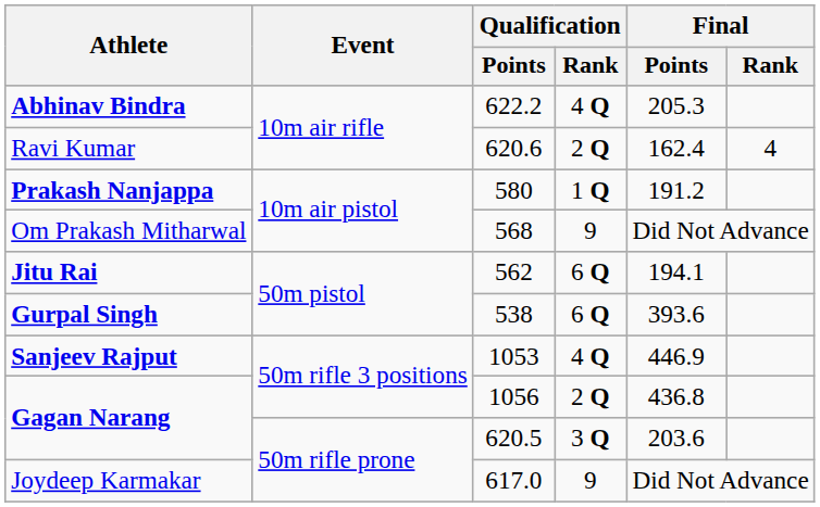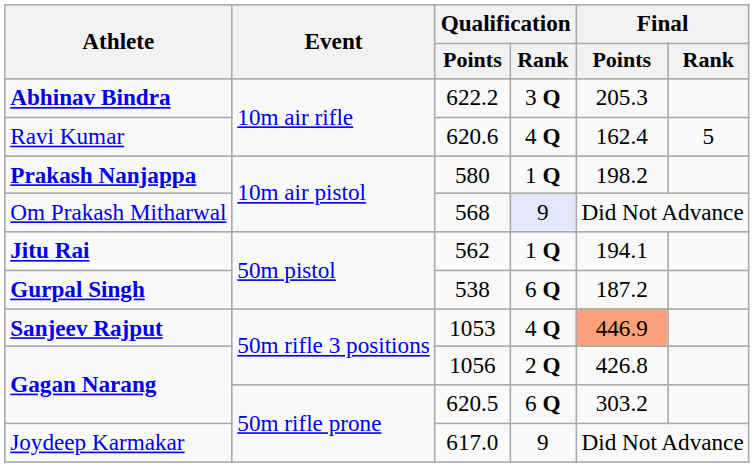 <table class=wikitable style="text-align:center; font-size:90%">
 <tr>
 <th rowspan=2>Athlete</th>
 <th rowspan=2>Event</th>
 <th colspan=2>Qualification</th>
 <th colspan=2>Final</th>
 </tr>
 <tr style="font-size:95%">
 <th>Points</th>
 <th>Rank</th>
 <th>Points</th>
 <th>Rank</th>
 </tr>
 <tr>
 <td align=left><strong><a href='#'>Abhinav Bindra</a></strong></td>
 <td align=left rowspan=2><a href='#'>10m air rifle</a></td>
 <td>622.2</td>
-<td>4 <strong>Q</strong></td>
+<td>3 <strong>Q</strong></td>
 <td>205.3</td>
 <td></td>
 </tr>
 <tr>
 <td align=left><a href='#'>Ravi Kumar</a></td>
 <td>620.6</td>
-<td>2 <strong>Q</strong></td>
+<td>4 <strong>Q</strong></td>
 <td>162.4</td>
-<td>4</td>
+<td>5</td>
 </tr>
 <tr>
 <td align=left><strong><a href='#'>Prakash Nanjappa</a></strong></td>
 <td align=left rowspan=2><a href='#'>10m air pistol</a></td>
 <td>580</td>
 <td>1 <strong>Q</strong></td>
-<td>191.2</td>
+<td>198.2</td>
 <td></td>
 </tr>
 <tr>
 <td align=left><a href='#'>Om Prakash Mitharwal</a></td>
 <td>568</td>
-<td>9</td>
+<td style="background: lavender;">9</td>
 <td colspan="2">Did Not Advance</td>
 </tr>
 <tr>
 <td align=left><strong><a href='#'>Jitu Rai</a></strong></td>
 <td align=left rowspan=2><a href='#'>50m pistol</a></td>
 <td>562</td>
-<td>6 <strong>Q</strong></td>
+<td>1 <strong>Q</strong></td>
 <td>194.1</td>
 <td></td>
 </tr>
 <tr>
 <td align=left><strong><a href='#'>Gurpal Singh</a></strong></td>
 <td>538</td>
 <td>6 <strong>Q</strong></td>
-<td>393.6</td>
+<td>187.2</td>
 <td></td>
 </tr>
 <tr>
 <td align=left><strong><a href='#'>Sanjeev Rajput</a></strong></td>
 <td align=left rowspan=2><a href='#'>50m rifle 3 positions</a></td>
 <td>1053</td>
 <td>4 <strong>Q</strong></td>
-<td>446.9</td>
+<td style="background: lightsalmon;">446.9</td>
 <td></td>
 </tr>
 <tr>
 <td align=left rowspan="2"><strong><a href='#'>Gagan Narang</a></strong></td>
 <td>1056</td>
 <td>2 <strong>Q</strong></td>
-<td>436.8</td>
+<td>426.8</td>
 <td></td>
 </tr>
 <tr>
 <td align=left rowspan=2><a href='#'>50m rifle prone</a></td>
 <td>620.5</td>
-<td>3 <strong>Q</strong></td>
-<td>203.6</td>
+<td>6 <strong>Q</strong></td>
+<td>303.2</td>
 <td></td>
 </tr>
 <tr>
 <td align=left><a href='#'>Joydeep Karmakar</a></td>
 <td>617.0</td>
 <td>9</td>
 <td colspan="2">Did Not Advance</td>
 </tr>
 </table>
